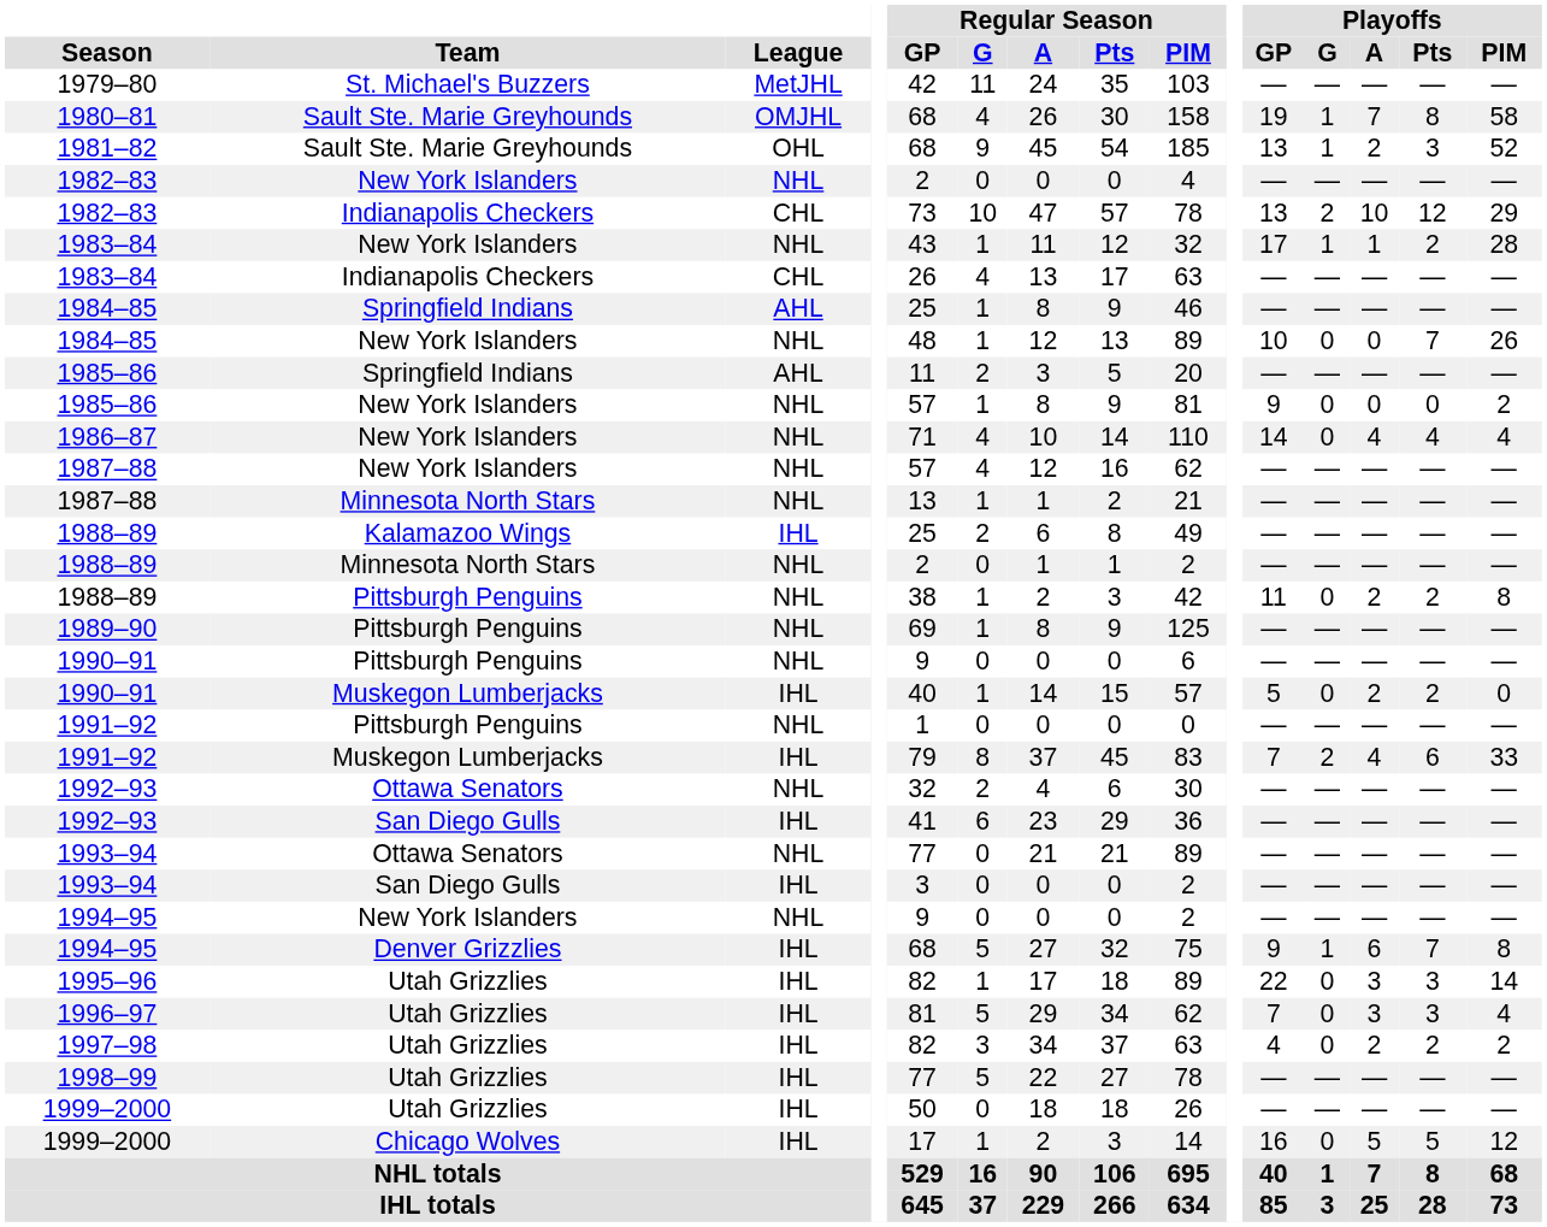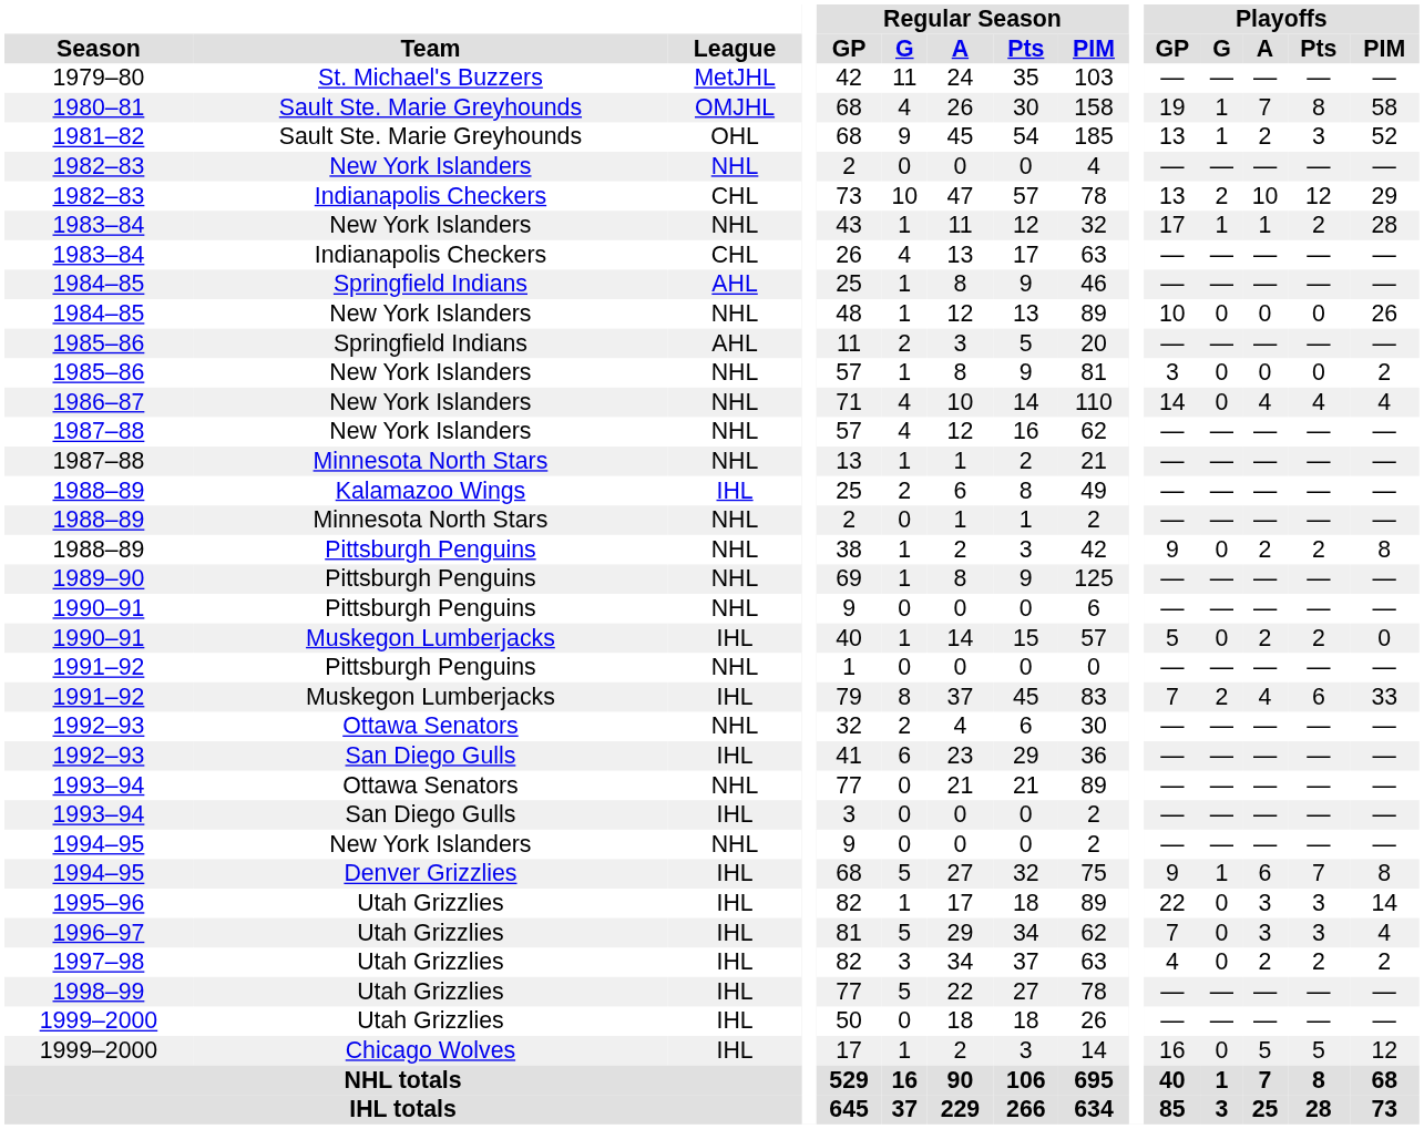 <table border="0" cellpadding="1" cellspacing="0" style="text-align:center; width:60em">
 <tr bgcolor="#e0e0e0">
 <th colspan="3"  bgcolor="#ffffff"> </th>
 <th rowspan="99" bgcolor="#ffffff"> </th>
 <th colspan="5">Regular Season</th>
 <th rowspan="99" bgcolor="#ffffff"> </th>
 <th colspan="5">Playoffs</th>
 </tr>
 <tr bgcolor="#e0e0e0">
 <th>Season</th>
 <th>Team</th>
 <th>League</th>
 <th>GP</th>
 <th><a href='#'>G</a></th>
 <th><a href='#'>A</a></th>
 <th><a href='#'>Pts</a></th>
 <th><a href='#'>PIM</a></th>
 <th>GP</th>
 <th>G</th>
 <th>A</th>
 <th>Pts</th>
 <th>PIM</th>
 </tr>
 <tr>
 <td>1979–80</td>
 <td><a href='#'>St. Michael's Buzzers</a></td>
 <td><a href='#'>MetJHL</a></td>
 <td>42</td>
 <td>11</td>
 <td>24</td>
 <td>35</td>
 <td>103</td>
 <td>—</td>
 <td>—</td>
 <td>—</td>
 <td>—</td>
 <td>—</td>
 </tr>
 <tr bgcolor="#f0f0f0">
 <td><a href='#'>1980–81</a></td>
 <td><a href='#'>Sault Ste. Marie Greyhounds</a></td>
 <td><a href='#'>OMJHL</a></td>
 <td>68</td>
 <td>4</td>
 <td>26</td>
 <td>30</td>
 <td>158</td>
 <td>19</td>
 <td>1</td>
 <td>7</td>
 <td>8</td>
 <td>58</td>
 </tr>
 <tr>
 <td><a href='#'>1981–82</a></td>
 <td>Sault Ste. Marie Greyhounds</td>
 <td>OHL</td>
 <td>68</td>
 <td>9</td>
 <td>45</td>
 <td>54</td>
 <td>185</td>
 <td>13</td>
 <td>1</td>
 <td>2</td>
 <td>3</td>
 <td>52</td>
 </tr>
 <tr bgcolor="#f0f0f0">
 <td><a href='#'>1982–83</a></td>
 <td><a href='#'>New York Islanders</a></td>
 <td><a href='#'>NHL</a></td>
 <td>2</td>
 <td>0</td>
 <td>0</td>
 <td>0</td>
 <td>4</td>
 <td>—</td>
 <td>—</td>
 <td>—</td>
 <td>—</td>
 <td>—</td>
 </tr>
 <tr>
 <td><a href='#'>1982–83</a></td>
 <td><a href='#'>Indianapolis Checkers</a></td>
 <td>CHL</td>
 <td>73</td>
 <td>10</td>
 <td>47</td>
 <td>57</td>
 <td>78</td>
 <td>13</td>
 <td>2</td>
 <td>10</td>
 <td>12</td>
 <td>29</td>
 </tr>
 <tr bgcolor="#f0f0f0">
 <td><a href='#'>1983–84</a></td>
 <td>New York Islanders</td>
 <td>NHL</td>
 <td>43</td>
 <td>1</td>
 <td>11</td>
 <td>12</td>
 <td>32</td>
 <td>17</td>
 <td>1</td>
 <td>1</td>
 <td>2</td>
 <td>28</td>
 </tr>
 <tr>
 <td><a href='#'>1983–84</a></td>
 <td>Indianapolis Checkers</td>
 <td>CHL</td>
 <td>26</td>
 <td>4</td>
 <td>13</td>
 <td>17</td>
 <td>63</td>
 <td>—</td>
 <td>—</td>
 <td>—</td>
 <td>—</td>
 <td>—</td>
 </tr>
 <tr bgcolor="#f0f0f0">
 <td><a href='#'>1984–85</a></td>
 <td><a href='#'>Springfield Indians</a></td>
 <td><a href='#'>AHL</a></td>
 <td>25</td>
 <td>1</td>
 <td>8</td>
 <td>9</td>
 <td>46</td>
 <td>—</td>
 <td>—</td>
 <td>—</td>
 <td>—</td>
 <td>—</td>
 </tr>
 <tr>
 <td><a href='#'>1984–85</a></td>
 <td>New York Islanders</td>
 <td>NHL</td>
 <td>48</td>
 <td>1</td>
 <td>12</td>
 <td>13</td>
 <td>89</td>
 <td>10</td>
 <td>0</td>
 <td>0</td>
-<td>7</td>
+<td>0</td>
 <td>26</td>
 </tr>
 <tr bgcolor="#f0f0f0">
 <td><a href='#'>1985–86</a></td>
 <td>Springfield Indians</td>
 <td>AHL</td>
 <td>11</td>
 <td>2</td>
 <td>3</td>
 <td>5</td>
 <td>20</td>
 <td>—</td>
 <td>—</td>
 <td>—</td>
 <td>—</td>
 <td>—</td>
 </tr>
 <tr>
 <td><a href='#'>1985–86</a></td>
 <td>New York Islanders</td>
 <td>NHL</td>
 <td>57</td>
 <td>1</td>
 <td>8</td>
 <td>9</td>
 <td>81</td>
-<td>9</td>
+<td>3</td>
 <td>0</td>
 <td>0</td>
 <td>0</td>
 <td>2</td>
 </tr>
 <tr bgcolor="#f0f0f0">
 <td><a href='#'>1986–87</a></td>
 <td>New York Islanders</td>
 <td>NHL</td>
 <td>71</td>
 <td>4</td>
 <td>10</td>
 <td>14</td>
 <td>110</td>
 <td>14</td>
 <td>0</td>
 <td>4</td>
 <td>4</td>
 <td>4</td>
 </tr>
 <tr>
 <td><a href='#'>1987–88</a></td>
 <td>New York Islanders</td>
 <td>NHL</td>
 <td>57</td>
 <td>4</td>
 <td>12</td>
 <td>16</td>
 <td>62</td>
 <td>—</td>
 <td>—</td>
 <td>—</td>
 <td>—</td>
 <td>—</td>
 </tr>
 <tr bgcolor="#f0f0f0">
 <td>1987–88</td>
 <td><a href='#'>Minnesota North Stars</a></td>
 <td>NHL</td>
 <td>13</td>
 <td>1</td>
 <td>1</td>
 <td>2</td>
 <td>21</td>
 <td>—</td>
 <td>—</td>
 <td>—</td>
 <td>—</td>
 <td>—</td>
 </tr>
 <tr>
 <td><a href='#'>1988–89</a></td>
 <td><a href='#'>Kalamazoo Wings</a></td>
 <td><a href='#'>IHL</a></td>
 <td>25</td>
 <td>2</td>
 <td>6</td>
 <td>8</td>
 <td>49</td>
 <td>—</td>
 <td>—</td>
 <td>—</td>
 <td>—</td>
 <td>—</td>
 </tr>
 <tr bgcolor="#f0f0f0">
 <td><a href='#'>1988–89</a></td>
 <td>Minnesota North Stars</td>
 <td>NHL</td>
 <td>2</td>
 <td>0</td>
 <td>1</td>
 <td>1</td>
 <td>2</td>
 <td>—</td>
 <td>—</td>
 <td>—</td>
 <td>—</td>
 <td>—</td>
 </tr>
 <tr>
 <td>1988–89</td>
 <td><a href='#'>Pittsburgh Penguins</a></td>
 <td>NHL</td>
 <td>38</td>
 <td>1</td>
 <td>2</td>
 <td>3</td>
 <td>42</td>
-<td>11</td>
+<td>9</td>
 <td>0</td>
 <td>2</td>
 <td>2</td>
 <td>8</td>
 </tr>
 <tr bgcolor="#f0f0f0">
 <td><a href='#'>1989–90</a></td>
 <td>Pittsburgh Penguins</td>
 <td>NHL</td>
 <td>69</td>
 <td>1</td>
 <td>8</td>
 <td>9</td>
 <td>125</td>
 <td>—</td>
 <td>—</td>
 <td>—</td>
 <td>—</td>
 <td>—</td>
 </tr>
 <tr>
 <td><a href='#'>1990–91</a></td>
 <td>Pittsburgh Penguins</td>
 <td>NHL</td>
 <td>9</td>
 <td>0</td>
 <td>0</td>
 <td>0</td>
 <td>6</td>
 <td>—</td>
 <td>—</td>
 <td>—</td>
 <td>—</td>
 <td>—</td>
 </tr>
 <tr bgcolor="#f0f0f0">
 <td><a href='#'>1990–91</a></td>
 <td><a href='#'>Muskegon Lumberjacks</a></td>
 <td>IHL</td>
 <td>40</td>
 <td>1</td>
 <td>14</td>
 <td>15</td>
 <td>57</td>
 <td>5</td>
 <td>0</td>
 <td>2</td>
 <td>2</td>
 <td>0</td>
 </tr>
 <tr>
 <td><a href='#'>1991–92</a></td>
 <td>Pittsburgh Penguins</td>
 <td>NHL</td>
 <td>1</td>
 <td>0</td>
 <td>0</td>
 <td>0</td>
 <td>0</td>
 <td>—</td>
 <td>—</td>
 <td>—</td>
 <td>—</td>
 <td>—</td>
 </tr>
 <tr bgcolor="#f0f0f0">
 <td><a href='#'>1991–92</a></td>
 <td>Muskegon Lumberjacks</td>
 <td>IHL</td>
 <td>79</td>
 <td>8</td>
 <td>37</td>
 <td>45</td>
 <td>83</td>
 <td>7</td>
 <td>2</td>
 <td>4</td>
 <td>6</td>
 <td>33</td>
 </tr>
 <tr>
 <td><a href='#'>1992–93</a></td>
 <td><a href='#'>Ottawa Senators</a></td>
 <td>NHL</td>
 <td>32</td>
 <td>2</td>
 <td>4</td>
 <td>6</td>
 <td>30</td>
 <td>—</td>
 <td>—</td>
 <td>—</td>
 <td>—</td>
 <td>—</td>
 </tr>
 <tr bgcolor="#f0f0f0">
 <td><a href='#'>1992–93</a></td>
 <td><a href='#'>San Diego Gulls</a></td>
 <td>IHL</td>
 <td>41</td>
 <td>6</td>
 <td>23</td>
 <td>29</td>
 <td>36</td>
 <td>—</td>
 <td>—</td>
 <td>—</td>
 <td>—</td>
 <td>—</td>
 </tr>
 <tr>
 <td><a href='#'>1993–94</a></td>
 <td>Ottawa Senators</td>
 <td>NHL</td>
 <td>77</td>
 <td>0</td>
 <td>21</td>
 <td>21</td>
 <td>89</td>
 <td>—</td>
 <td>—</td>
 <td>—</td>
 <td>—</td>
 <td>—</td>
 </tr>
 <tr bgcolor="#f0f0f0">
 <td><a href='#'>1993–94</a></td>
 <td>San Diego Gulls</td>
 <td>IHL</td>
 <td>3</td>
 <td>0</td>
 <td>0</td>
 <td>0</td>
 <td>2</td>
 <td>—</td>
 <td>—</td>
 <td>—</td>
 <td>—</td>
 <td>—</td>
 </tr>
 <tr>
 <td><a href='#'>1994–95</a></td>
 <td>New York Islanders</td>
 <td>NHL</td>
 <td>9</td>
 <td>0</td>
 <td>0</td>
 <td>0</td>
 <td>2</td>
 <td>—</td>
 <td>—</td>
 <td>—</td>
 <td>—</td>
 <td>—</td>
 </tr>
 <tr bgcolor="#f0f0f0">
 <td><a href='#'>1994–95</a></td>
 <td><a href='#'>Denver Grizzlies</a></td>
 <td>IHL</td>
 <td>68</td>
 <td>5</td>
 <td>27</td>
 <td>32</td>
 <td>75</td>
 <td>9</td>
 <td>1</td>
 <td>6</td>
 <td>7</td>
 <td>8</td>
 </tr>
 <tr>
 <td><a href='#'>1995–96</a></td>
 <td>Utah Grizzlies</td>
 <td>IHL</td>
 <td>82</td>
 <td>1</td>
 <td>17</td>
 <td>18</td>
 <td>89</td>
 <td>22</td>
 <td>0</td>
 <td>3</td>
 <td>3</td>
 <td>14</td>
 </tr>
 <tr bgcolor="#f0f0f0">
 <td><a href='#'>1996–97</a></td>
 <td>Utah Grizzlies</td>
 <td>IHL</td>
 <td>81</td>
 <td>5</td>
 <td>29</td>
 <td>34</td>
 <td>62</td>
 <td>7</td>
 <td>0</td>
 <td>3</td>
 <td>3</td>
 <td>4</td>
 </tr>
 <tr>
 <td><a href='#'>1997–98</a></td>
 <td>Utah Grizzlies</td>
 <td>IHL</td>
 <td>82</td>
 <td>3</td>
 <td>34</td>
 <td>37</td>
 <td>63</td>
 <td>4</td>
 <td>0</td>
 <td>2</td>
 <td>2</td>
 <td>2</td>
 </tr>
 <tr bgcolor="#f0f0f0">
 <td><a href='#'>1998–99</a></td>
 <td>Utah Grizzlies</td>
 <td>IHL</td>
 <td>77</td>
 <td>5</td>
 <td>22</td>
 <td>27</td>
 <td>78</td>
 <td>—</td>
 <td>—</td>
 <td>—</td>
 <td>—</td>
 <td>—</td>
 </tr>
 <tr>
 <td><a href='#'>1999–2000</a></td>
 <td>Utah Grizzlies</td>
 <td>IHL</td>
 <td>50</td>
 <td>0</td>
 <td>18</td>
 <td>18</td>
 <td>26</td>
 <td>—</td>
 <td>—</td>
 <td>—</td>
 <td>—</td>
 <td>—</td>
 </tr>
 <tr bgcolor="#f0f0f0">
 <td>1999–2000</td>
 <td><a href='#'>Chicago Wolves</a></td>
 <td>IHL</td>
 <td>17</td>
 <td>1</td>
 <td>2</td>
 <td>3</td>
 <td>14</td>
 <td>16</td>
 <td>0</td>
 <td>5</td>
 <td>5</td>
 <td>12</td>
 </tr>
 <tr bgcolor="#e0e0e0">
 <th colspan="3">NHL totals</th>
 <th>529</th>
 <th>16</th>
 <th>90</th>
 <th>106</th>
 <th>695</th>
 <th>40</th>
 <th>1</th>
 <th>7</th>
 <th>8</th>
 <th>68</th>
 </tr>
 <tr bgcolor="#e0e0e0">
 <th colspan="3">IHL totals</th>
 <th>645</th>
 <th>37</th>
 <th>229</th>
 <th>266</th>
 <th>634</th>
 <th>85</th>
 <th>3</th>
 <th>25</th>
 <th>28</th>
 <th>73</th>
 </tr>
 </table>
